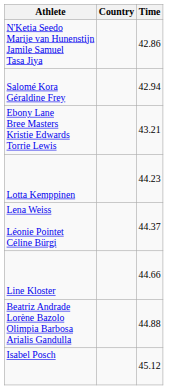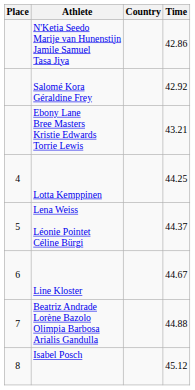 <table class="wikitable">
 <tr>
+<th>Place</th>
 <th>Athlete</th>
 <th>Country</th>
 <th>Time</th>
 </tr>
 <tr>
+<td align=center></td>
 <td><a href='#'>N'Ketia Seedo</a><br><a href='#'>Marije van Hunenstijn</a><br><a href='#'>Jamile Samuel</a><br><a href='#'>Tasa Jiya</a></td>
 <td></td>
 <td>42.86</td>
 </tr>
 <tr>
+<td align=center></td>
 <td><br><a href='#'>Salomé Kora</a><br><a href='#'>Géraldine Frey</a><br></td>
 <td></td>
-<td>42.94</td>
+<td>42.92</td>
 </tr>
 <tr>
+<td align=center></td>
 <td><a href='#'>Ebony Lane</a><br><a href='#'>Bree Masters</a><br><a href='#'>Kristie Edwards</a><br><a href='#'>Torrie Lewis</a></td>
 <td></td>
 <td>43.21</td>
 </tr>
 <tr>
+<td align=center>4</td>
 <td><br><br><br><a href='#'>Lotta Kemppinen</a></td>
 <td></td>
-<td>44.23</td>
+<td>44.25</td>
 </tr>
 <tr>
+<td align=center>5</td>
 <td><a href='#'>Lena Weiss</a><br><br><a href='#'>Léonie Pointet</a><br><a href='#'>Céline Bürgi</a></td>
 <td></td>
 <td>44.37</td>
 </tr>
 <tr>
+<td align=center>6</td>
 <td><br><br><br><a href='#'>Line Kloster</a></td>
 <td></td>
-<td>44.66</td>
+<td>44.67</td>
 </tr>
 <tr>
+<td align=center>7</td>
 <td><a href='#'>Beatriz Andrade</a><br><a href='#'>Lorène Bazolo</a><br><a href='#'>Olimpia Barbosa</a><br><a href='#'>Arialis Gandulla</a></td>
 <td></td>
 <td>44.88</td>
 </tr>
 <tr>
+<td align=center>8</td>
 <td><a href='#'>Isabel Posch</a><br><br><br></td>
 <td></td>
 <td>45.12</td>
 </tr>
 </table>
